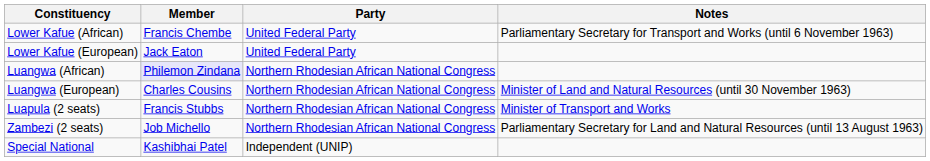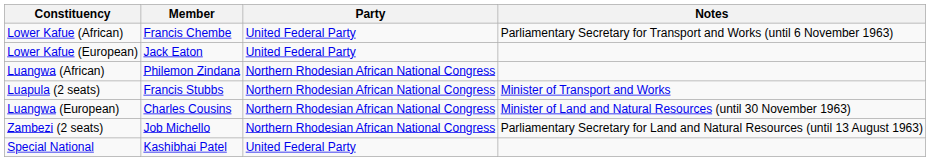 <table class="wikitable sortable">
 <tr>
 <th>Constituency</th>
 <th>Member</th>
 <th>Party</th>
 <th>Notes</th>
 </tr>
 <tr>
 <td><a href='#'>Lower Kafue</a> (African)</td>
 <td><a href='#'>Francis Chembe</a></td>
 <td><a href='#'>United Federal Party</a></td>
 <td>Parliamentary Secretary for Transport and Works (until 6 November 1963)</td>
 </tr>
 <tr>
 <td><a href='#'>Lower Kafue</a> (European)</td>
 <td><a href='#'>Jack Eaton</a></td>
 <td><a href='#'>United Federal Party</a></td>
 <td></td>
 </tr>
 <tr>
 <td><a href='#'>Luangwa</a> (African)</td>
-<td style="background: lavender;"><a href='#'>Philemon Zindana</a></td>
+<td><a href='#'>Philemon Zindana</a></td>
 <td><a href='#'>Northern Rhodesian African National Congress</a></td>
 <td></td>
+</tr>
+<tr>
+<td><a href='#'>Luapula</a> (2 seats)</td>
+<td><a href='#'>Francis Stubbs</a></td>
+<td><a href='#'>Northern Rhodesian African National Congress</a></td>
+<td><a href='#'>Minister of Transport and Works</a></td>
 </tr>
 <tr>
 <td><a href='#'>Luangwa</a> (European)</td>
 <td><a href='#'>Charles Cousins</a></td>
 <td><a href='#'>Northern Rhodesian African National Congress</a></td>
 <td><a href='#'>Minister of Land and Natural Resources</a> (until 30 November 1963)</td>
-</tr>
-<tr>
-<td><a href='#'>Luapula</a> (2 seats)</td>
-<td><a href='#'>Francis Stubbs</a></td>
-<td><a href='#'>Northern Rhodesian African National Congress</a></td>
-<td><a href='#'>Minister of Transport and Works</a></td>
 </tr>
 <tr>
 <td><a href='#'>Zambezi</a> (2 seats)</td>
 <td><a href='#'>Job Michello</a></td>
 <td><a href='#'>Northern Rhodesian African National Congress</a></td>
 <td>Parliamentary Secretary for Land and Natural Resources (until 13 August 1963)</td>
 </tr>
 <tr>
 <td><a href='#'>Special National</a></td>
 <td><a href='#'>Kashibhai Patel</a></td>
-<td>Independent (UNIP)</td>
+<td><a href='#'>United Federal Party</a></td>
 <td></td>
 </tr>
 </table>
